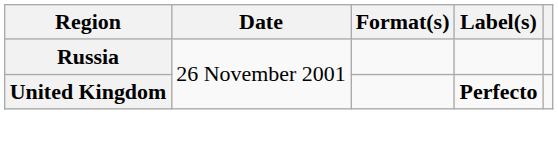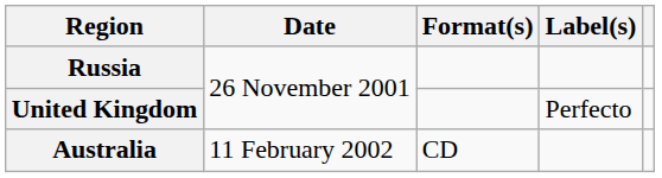 <table class="wikitable plainrowheaders">
 <tr>
 <th scope="col">Region</th>
 <th scope="col">Date</th>
 <th scope="col">Format(s)</th>
 <th scope="col">Label(s)</th>
 <th scope="col"></th>
 </tr>
 <tr>
 <th scope="row">Russia</th>
 <td rowspan="2">26 November 2001</td>
 <td></td>
 <td></td>
 <td align="center"></td>
 </tr>
 <tr>
 <th scope="row">United Kingdom</th>
 <td></td>
-<td><strong>Perfecto</strong></td>
+<td>Perfecto</td>
+<td align="center"></td>
+</tr>
+<tr>
+<th scope="row">Australia</th>
+<td>11 February 2002</td>
+<td>CD</td>
+<td></td>
 <td align="center"></td>
 </tr>
 </table>
